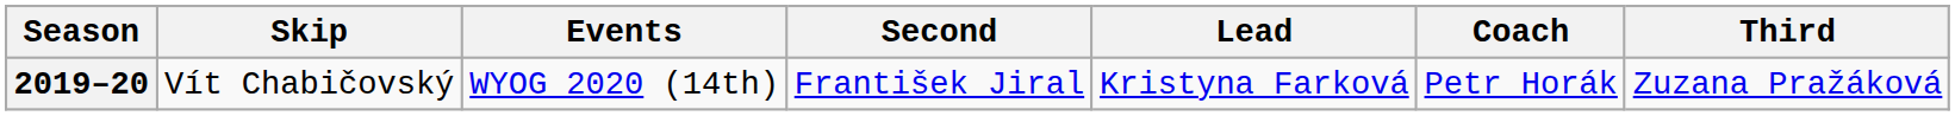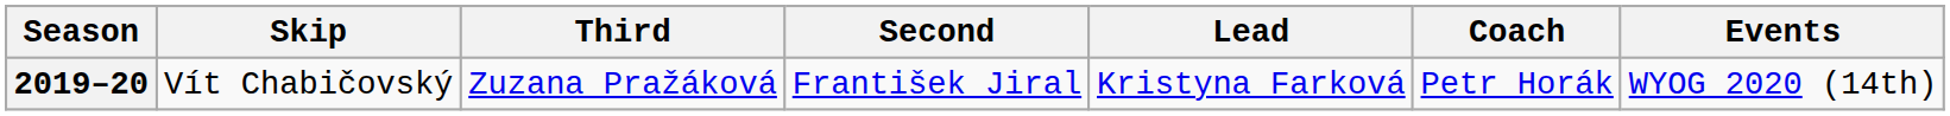 <table class="wikitable">
 <tr>
 <th scope="col">Season</th>
 <th scope="col">Skip</th>
-<th scope="col">Events</th>
+<th scope="col">Third</th>
 <th scope="col">Second</th>
 <th scope="col">Lead</th>
 <th scope="col">Coach</th>
-<th scope="col">Third</th>
+<th scope="col">Events</th>
 </tr>
 <tr>
 <th scope="row">2019–20</th>
 <td>Vít Chabičovský</td>
-<td><a href='#'>WYOG 2020</a> (14th)</td>
+<td><a href='#'>Zuzana Pražáková</a></td>
 <td><a href='#'>František Jiral</a></td>
 <td><a href='#'>Kristyna Farková</a></td>
 <td><a href='#'>Petr Horák</a></td>
-<td><a href='#'>Zuzana Pražáková</a></td>
+<td><a href='#'>WYOG 2020</a> (14th)</td>
 </tr>
 </table>
